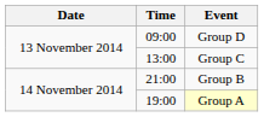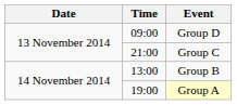 <table class = "wikitable" style="text-align:center;">
 <tr>
 <th width=150>Date</th>
 <th width=50>Time</th>
 <th width=80>Event</th>
 </tr>
 <tr>
 <td rowspan=2>13 November 2014</td>
 <td>09:00</td>
 <td>Group D</td>
 </tr>
 <tr>
-<td>13:00</td>
+<td>21:00</td>
 <td>Group C</td>
 </tr>
 <tr>
 <td rowspan=2>14 November 2014</td>
-<td>21:00</td>
+<td>13:00</td>
 <td>Group B</td>
 </tr>
 <tr>
 <td>19:00</td>
 <td bgcolor=ffffcc>Group A</td>
 </tr>
 </table>
